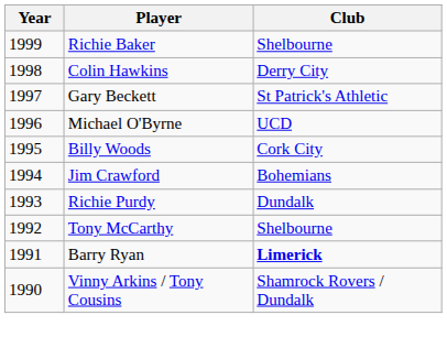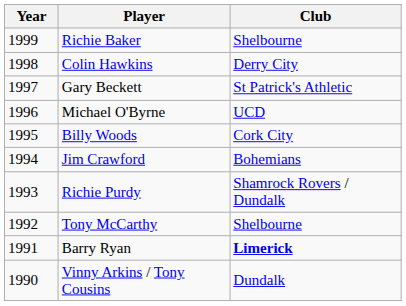 <table class="wikitable">
 <tr>
 <th>Year</th>
 <th>Player</th>
 <th>Club</th>
 </tr>
 <tr>
 <td width="50px">1999</td>
 <td width="175px"> <a href='#'>Richie Baker</a></td>
 <td width="175px"><a href='#'>Shelbourne</a></td>
 </tr>
 <tr>
 <td width="50px">1998</td>
 <td width="175px"> <a href='#'>Colin Hawkins</a></td>
 <td width="175px"><a href='#'>Derry City</a></td>
 </tr>
 <tr>
 <td width="50px">1997</td>
 <td width="175px"> Gary Beckett</td>
 <td width="175px"><a href='#'>St Patrick's Athletic</a></td>
 </tr>
 <tr>
 <td width="50px">1996</td>
 <td width="175px"> Michael O'Byrne</td>
 <td width="175px"><a href='#'>UCD</a></td>
 </tr>
 <tr>
 <td width="50px">1995</td>
 <td width="175px"> <a href='#'>Billy Woods</a></td>
 <td width="175px"><a href='#'>Cork City</a></td>
 </tr>
 <tr>
 <td width="50px">1994</td>
 <td width="175px"> <a href='#'>Jim Crawford</a></td>
 <td width="175px"><a href='#'>Bohemians</a></td>
 </tr>
 <tr>
 <td width="50px">1993</td>
 <td width="175px"> <a href='#'>Richie Purdy</a></td>
-<td width="175px"><a href='#'>Dundalk</a></td>
+<td width="175px"><a href='#'>Shamrock Rovers</a> / <a href='#'>Dundalk</a></td>
 </tr>
 <tr>
 <td width="50px">1992</td>
 <td width="175px"> <a href='#'>Tony McCarthy</a></td>
 <td width="175px"><a href='#'>Shelbourne</a></td>
 </tr>
 <tr>
 <td width="50px">1991</td>
 <td width="175px"> Barry Ryan</td>
 <td width="175px"><strong><a href='#'>Limerick</a></strong></td>
 </tr>
 <tr>
 <td width="50px">1990</td>
 <td width="175px"> <a href='#'>Vinny Arkins</a> /  <a href='#'>Tony Cousins</a></td>
-<td width="175px"><a href='#'>Shamrock Rovers</a> / <a href='#'>Dundalk</a></td>
+<td width="175px"><a href='#'>Dundalk</a></td>
 </tr>
 </table>
